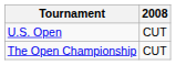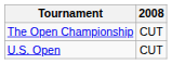 <table class="wikitable" style="font-size:95%;">
 <tr>
 <th>Tournament</th>
 <th>2008</th>
 </tr>
 <tr>
+<td><a href='#'>The Open Championship</a></td>
+<td align="center">CUT</td>
+</tr>
+<tr>
 <td><a href='#'>U.S. Open</a></td>
 <td align="center">CUT</td>
 </tr>
-<tr>
-<td><a href='#'>The Open Championship</a></td>
-<td align="center">CUT</td>
-</tr>
 </table>
